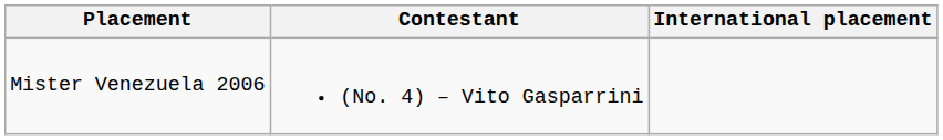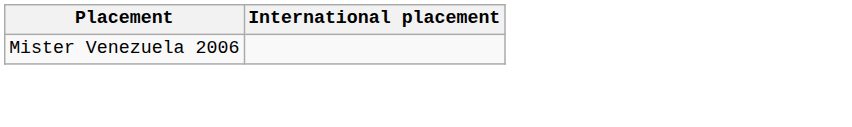 <table class="wikitable sortable" style="font-size: 95%;">
 <tr>
 <th>Placement</th>
-<th>Contestant</th>
 <th>International placement</th>
 </tr>
 <tr>
 <td>Mister Venezuela 2006</td>
-<td><br><ul><li> (No. 4) – Vito Gasparrini</li></ul></td>
 <td></td>
 </tr>
 </table>
